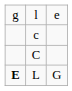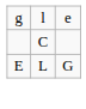 <table class=wikitable align=right>
 <tr align=center>
 <td> g </td>
 <td> l </td>
 <td> e </td>
 </tr>
 <tr align=center>
 <td></td>
-<td> c </td>
-<td></td>
-</tr>
-<tr align=center>
-<td></td>
 <td> C </td>
 <td></td>
 </tr>
 <tr align=center>
-<td><strong> E </strong></td>
+<td> E </td>
 <td> L </td>
 <td> G </td>
 </tr>
 </table>
